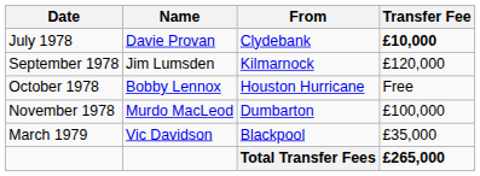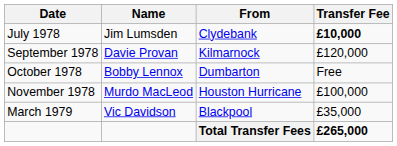 <table class="wikitable sortable">
 <tr>
 <th>Date</th>
 <th>Name</th>
 <th>From</th>
 <th>Transfer Fee</th>
 </tr>
 <tr>
 <td>July 1978</td>
-<td> <a href='#'>Davie Provan</a></td>
+<td> Jim Lumsden</td>
 <td> <a href='#'>Clydebank</a></td>
 <td><strong>£10,000</strong></td>
 </tr>
 <tr>
 <td>September 1978</td>
-<td> Jim Lumsden</td>
+<td> <a href='#'>Davie Provan</a></td>
 <td> <a href='#'>Kilmarnock</a></td>
 <td>£120,000</td>
 </tr>
 <tr>
 <td>October 1978</td>
 <td> <a href='#'>Bobby Lennox</a></td>
-<td> <a href='#'>Houston Hurricane</a></td>
+<td> <a href='#'>Dumbarton</a></td>
 <td>Free</td>
 </tr>
 <tr>
 <td>November 1978</td>
 <td> <a href='#'>Murdo MacLeod</a></td>
-<td> <a href='#'>Dumbarton</a></td>
+<td> <a href='#'>Houston Hurricane</a></td>
 <td>£100,000</td>
 </tr>
 <tr>
 <td>March 1979</td>
 <td> <a href='#'>Vic Davidson</a></td>
 <td> <a href='#'>Blackpool</a></td>
 <td>£35,000</td>
 </tr>
 <tr>
 <td></td>
 <td></td>
 <th>Total Transfer Fees</th>
 <td><strong>£265,000</strong></td>
 </tr>
 </table>
